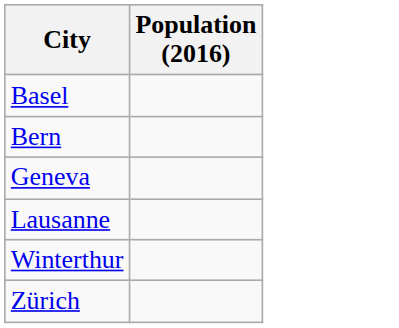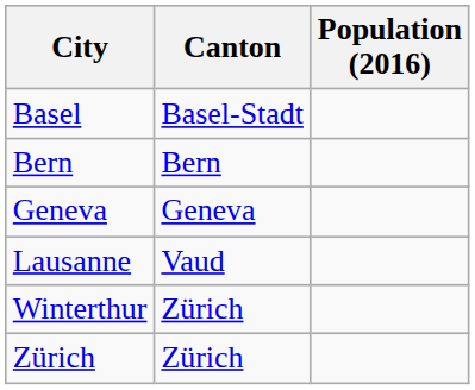 <table class="wikitable sortable sticky-header col3right">
 <tr>
 <th>City</th>
+<th>Canton</th>
 <th>Population<br>(2016)</th>
 </tr>
 <tr>
 <td><a href='#'>Basel</a></td>
+<td><a href='#'>Basel-Stadt</a></td>
 <td></td>
 </tr>
 <tr>
+<td><a href='#'>Bern</a></td>
 <td><a href='#'>Bern</a></td>
 <td></td>
 </tr>
 <tr>
 <td><a href='#'>Geneva</a></td>
+<td><a href='#'>Geneva</a></td>
 <td></td>
 </tr>
 <tr>
 <td><a href='#'>Lausanne</a></td>
+<td><a href='#'>Vaud</a></td>
 <td></td>
 </tr>
 <tr>
 <td><a href='#'>Winterthur</a></td>
+<td><a href='#'>Zürich</a></td>
 <td></td>
 </tr>
 <tr>
 <td><a href='#'>Zürich</a></td>
+<td><a href='#'>Zürich</a></td>
 <td></td>
 </tr>
 </table>
